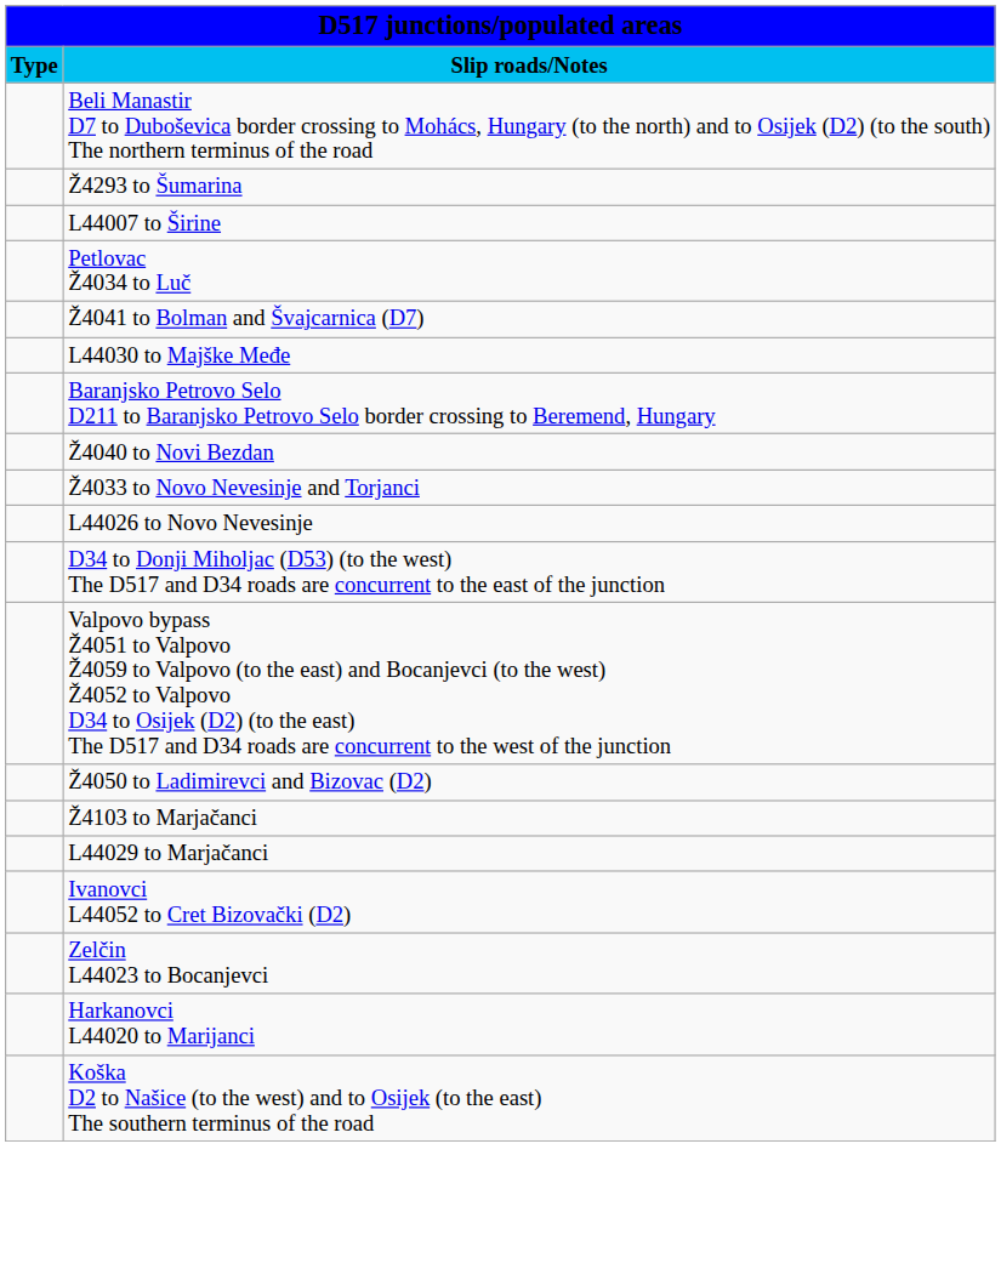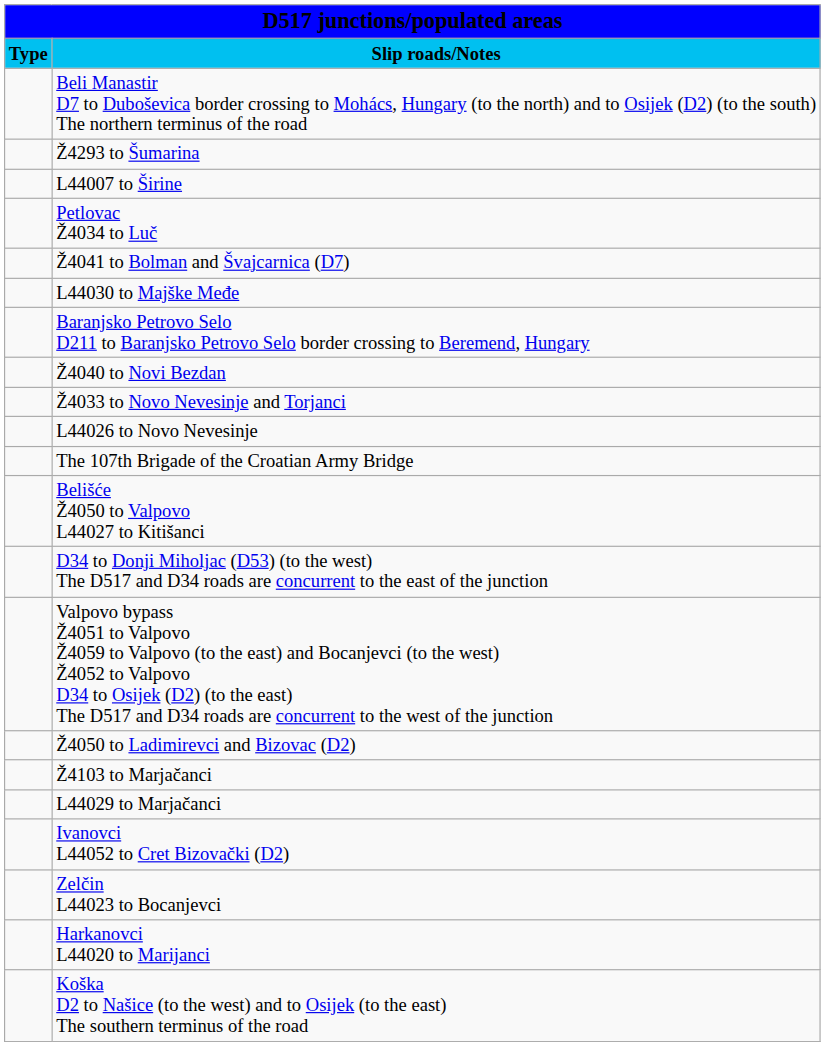 <table class="wikitable">
 <tr>
 <td colspan=2 bgcolor=blue align=center style=margin-top:15><span><big><strong>D517 junctions/populated areas</strong></big></span></td>
 </tr>
 <tr>
 <td align=center bgcolor=00c0f0><strong>Type</strong></td>
 <td align=center bgcolor=00c0f0><strong>Slip roads/Notes</strong></td>
 </tr>
 <tr>
 <td></td>
 <td><a href='#'>Beli Manastir</a><br> <a href='#'>D7</a> to <a href='#'>Duboševica</a> border crossing to <a href='#'>Mohács</a>, <a href='#'>Hungary</a> (to the north) and to <a href='#'>Osijek</a> (<a href='#'>D2</a>) (to the south)<br>The northern terminus of the road</td>
 </tr>
 <tr>
 <td></td>
 <td>Ž4293 to <a href='#'>Šumarina</a></td>
 </tr>
 <tr>
 <td></td>
 <td>L44007 to <a href='#'>Širine</a></td>
 </tr>
 <tr>
 <td></td>
 <td><a href='#'>Petlovac</a><br>Ž4034 to <a href='#'>Luč</a></td>
 </tr>
 <tr>
 <td></td>
 <td>Ž4041 to <a href='#'>Bolman</a> and <a href='#'>Švajcarnica</a> (<a href='#'>D7</a>)</td>
 </tr>
 <tr>
 <td></td>
 <td>L44030 to <a href='#'>Majške Međe</a></td>
 </tr>
 <tr>
 <td></td>
 <td><a href='#'>Baranjsko Petrovo Selo</a><br> <a href='#'>D211</a> to <a href='#'>Baranjsko Petrovo Selo</a> border crossing to <a href='#'>Beremend</a>, <a href='#'>Hungary</a></td>
 </tr>
 <tr>
 <td></td>
 <td>Ž4040 to <a href='#'>Novi Bezdan</a></td>
 </tr>
 <tr>
 <td></td>
 <td>Ž4033 to <a href='#'>Novo Nevesinje</a> and <a href='#'>Torjanci</a></td>
 </tr>
 <tr>
 <td></td>
 <td>L44026 to Novo Nevesinje</td>
 </tr>
 <tr>
 <td></td>
+<td>The 107th Brigade of the Croatian Army Bridge</td>
+</tr>
+<tr>
+<td></td>
+<td><a href='#'>Belišće</a><br>Ž4050 to <a href='#'>Valpovo</a><br>L44027 to Kitišanci</td>
+</tr>
+<tr>
+<td></td>
 <td> <a href='#'>D34</a> to <a href='#'>Donji Miholjac</a> (<a href='#'>D53</a>) (to the west)<br>The D517 and D34 roads are <a href='#'>concurrent</a> to the east of the junction</td>
 </tr>
 <tr>
 <td></td>
 <td>Valpovo bypass<br>Ž4051 to Valpovo<br>Ž4059 to Valpovo (to the east) and Bocanjevci (to the west)<br>Ž4052 to Valpovo<br> <a href='#'>D34</a> to <a href='#'>Osijek</a> (<a href='#'>D2</a>) (to the east)<br>The D517 and D34 roads are <a href='#'>concurrent</a> to the west of the junction</td>
 </tr>
 <tr>
 <td></td>
 <td>Ž4050 to <a href='#'>Ladimirevci</a> and <a href='#'>Bizovac</a> (<a href='#'>D2</a>)</td>
 </tr>
 <tr>
 <td></td>
 <td>Ž4103 to Marjačanci</td>
 </tr>
 <tr>
 <td></td>
 <td>L44029 to Marjačanci</td>
 </tr>
 <tr>
 <td></td>
 <td><a href='#'>Ivanovci</a><br>L44052 to <a href='#'>Cret Bizovački</a> (<a href='#'>D2</a>)</td>
 </tr>
 <tr>
 <td></td>
 <td><a href='#'>Zelčin</a><br>L44023 to Bocanjevci</td>
 </tr>
 <tr>
 <td></td>
 <td><a href='#'>Harkanovci</a><br>L44020 to <a href='#'>Marijanci</a></td>
 </tr>
 <tr>
 <td></td>
 <td><a href='#'>Koška</a><br> <a href='#'>D2</a> to <a href='#'>Našice</a> (to the west) and to <a href='#'>Osijek</a> (to the east)<br>The southern terminus of the road</td>
 </tr>
 </table>
